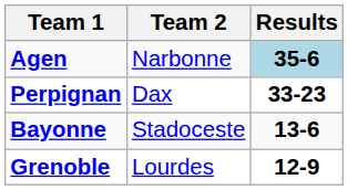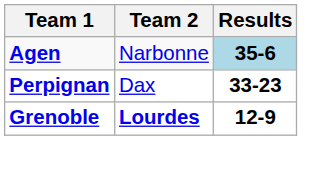 <table class="wikitable">
 <tr>
 <th>Team 1</th>
 <th>Team 2</th>
 <th>Results</th>
 </tr>
 <tr>
 <td><strong><a href='#'>Agen</a></strong></td>
 <td><a href='#'>Narbonne</a></td>
 <td align="center" style="background: lightblue;"><strong>35-6</strong></td>
 </tr>
 <tr bgcolor="white">
 <td><strong><a href='#'>Perpignan</a></strong></td>
 <td><a href='#'>Dax</a></td>
 <td align="center"><strong>33-23</strong></td>
 </tr>
-<tr>
-<td><strong><a href='#'>Bayonne</a></strong></td>
-<td><a href='#'>Stadoceste</a></td>
-<td align="center"><strong>13-6</strong></td>
-</tr>
 <tr bgcolor="white">
 <td><strong><a href='#'>Grenoble</a></strong></td>
-<td><a href='#'>Lourdes</a></td>
+<td><strong><a href='#'>Lourdes</a></strong></td>
 <td align="center"><strong>12-9</strong></td>
 </tr>
 </table>
